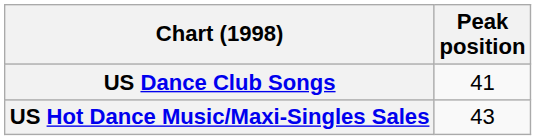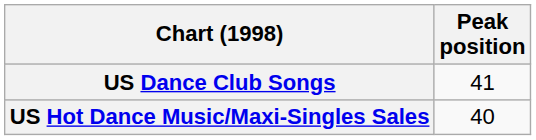 <table class="wikitable sortable plainrowheaders">
 <tr>
 <th scope="col">Chart (1998)</th>
 <th scope="col">Peak<br>position</th>
 </tr>
 <tr>
 <th scope="row">US <a href='#'>Dance Club Songs</a></th>
 <td align="center">41</td>
 </tr>
 <tr>
 <th scope="row">US <a href='#'>Hot Dance Music/Maxi-Singles Sales</a></th>
-<td align="center">43</td>
+<td align="center">40</td>
 </tr>
 </table>
